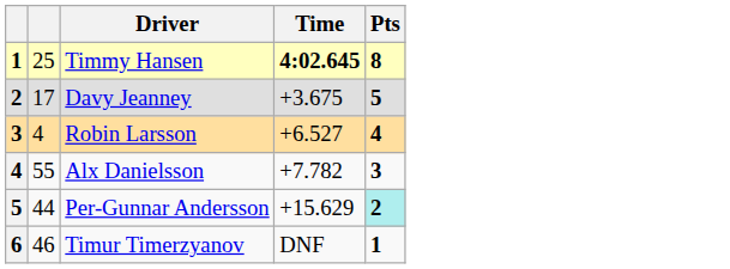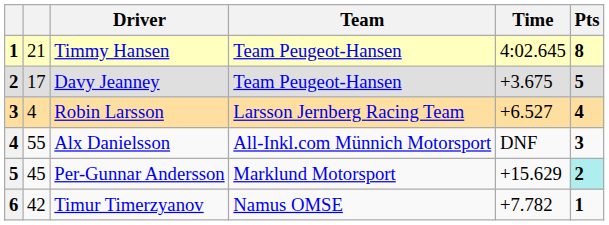 <table class=wikitable style="font-size:95%">
 <tr>
 <th></th>
 <th></th>
 <th>Driver</th>
+<th>Team</th>
 <th>Time</th>
 <th>Pts</th>
 </tr>
 <tr>
 <th style="background:#ffffbf;">1</th>
-<td style="background:#ffffbf;">25</td>
+<td style="background:#ffffbf;">21</td>
 <td style="background:#ffffbf;"> <a href='#'>Timmy Hansen</a></td>
-<td style="background:#ffffbf;"><strong>4:02.645</strong></td>
+<td style="background:#ffffbf;"><a href='#'>Team Peugeot-Hansen</a></td>
+<td style="background:#ffffbf;">4:02.645</td>
 <td style="background:#ffffbf;"><strong>8</strong></td>
 </tr>
 <tr>
 <th style="background:#dfdfdf;">2</th>
 <td style="background:#dfdfdf;">17</td>
 <td style="background:#dfdfdf;"> <a href='#'>Davy Jeanney</a></td>
+<td style="background:#dfdfdf;"><a href='#'>Team Peugeot-Hansen</a></td>
 <td style="background:#dfdfdf;">+3.675</td>
 <td style="background:#dfdfdf;"><strong>5</strong></td>
 </tr>
 <tr>
 <th style="background:#ffdf9f;">3</th>
 <td style="background:#ffdf9f;">4</td>
 <td style="background:#ffdf9f;"> <a href='#'>Robin Larsson</a></td>
+<td style="background:#ffdf9f;"><a href='#'>Larsson Jernberg Racing Team</a></td>
 <td style="background:#ffdf9f;">+6.527</td>
 <td style="background:#ffdf9f;"><strong>4</strong></td>
 </tr>
 <tr>
 <th>4</th>
 <td>55</td>
 <td> <a href='#'>Alx Danielsson</a></td>
-<td>+7.782</td>
+<td><a href='#'>All-Inkl.com Münnich Motorsport</a></td>
+<td>DNF</td>
 <td><strong>3</strong></td>
 </tr>
 <tr>
 <th>5</th>
-<td>44</td>
+<td>45</td>
 <td> <a href='#'>Per-Gunnar Andersson</a></td>
+<td><a href='#'>Marklund Motorsport</a></td>
 <td>+15.629</td>
 <td style="background: paleturquoise;"><strong>2</strong></td>
 </tr>
 <tr>
 <th>6</th>
-<td>46</td>
+<td>42</td>
 <td> <a href='#'>Timur Timerzyanov</a></td>
-<td>DNF</td>
+<td><a href='#'>Namus OMSE</a></td>
+<td>+7.782</td>
 <td><strong>1</strong></td>
 </tr>
 </table>
